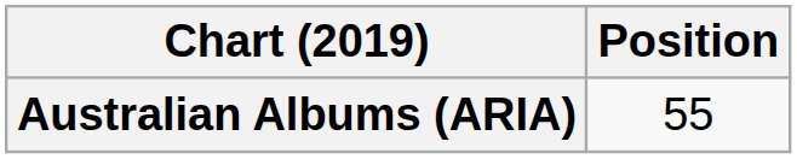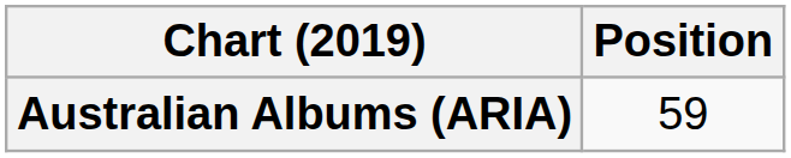 <table class="wikitable plainrowheaders" style="text-align:center">
 <tr>
 <th scope="col">Chart (2019)</th>
 <th scope="col">Position</th>
 </tr>
 <tr>
 <th scope="row">Australian Albums (ARIA)</th>
-<td>55</td>
+<td>59</td>
 </tr>
 </table>
